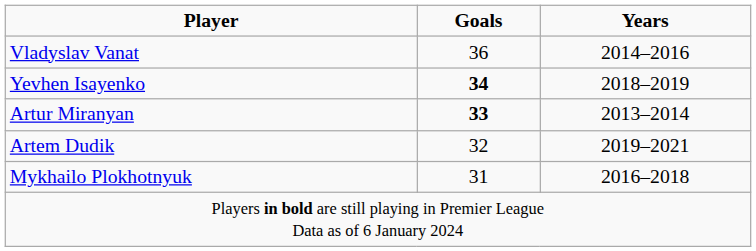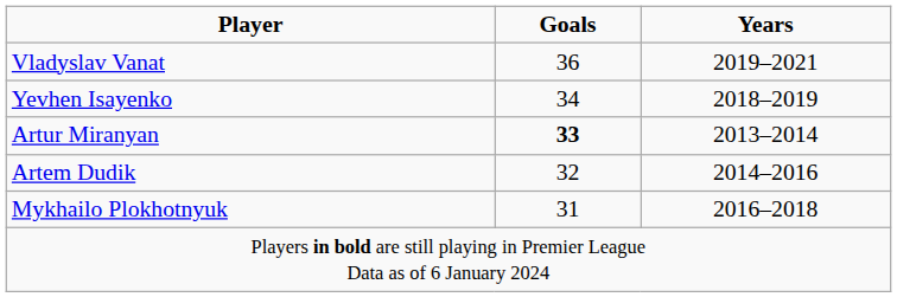 <table class="wikitable" style="text-align:center;margin-left:1em;float:left;width:48%;">
 <tr>
 <td align="center"><strong>Player</strong></td>
 <td align="center"><strong>Goals</strong></td>
 <td align="center"><strong>Years</strong></td>
 </tr>
 <tr>
 <td style="text-align:left;"> <a href='#'>Vladyslav Vanat</a></td>
 <td align="center">36</td>
-<td align="center">2014–2016</td>
+<td align="center">2019–2021</td>
 </tr>
 <tr>
 <td style="text-align:left;"> <a href='#'>Yevhen Isayenko</a></td>
-<td align="center"><strong>34</strong></td>
+<td align="center">34</td>
 <td align="center">2018–2019</td>
 </tr>
 <tr>
 <td style="text-align:left;"> <a href='#'>Artur Miranyan</a></td>
 <td align="center"><strong>33</strong></td>
 <td align="center">2013–2014</td>
 </tr>
 <tr>
 <td style="text-align:left;"> <a href='#'>Artem Dudik</a></td>
 <td align="center">32</td>
-<td align="center">2019–2021</td>
+<td align="center">2014–2016</td>
 </tr>
 <tr>
 <td style="text-align:left;"> <a href='#'>Mykhailo Plokhotnyuk</a></td>
 <td align="center">31</td>
 <td align="center">2016–2018</td>
 </tr>
 <tr>
 <td colspan="5"><small>Players <strong>in bold</strong> are still playing in Premier League</small><br><small>Data as of 6 January 2024</small></td>
 </tr>
 </table>
